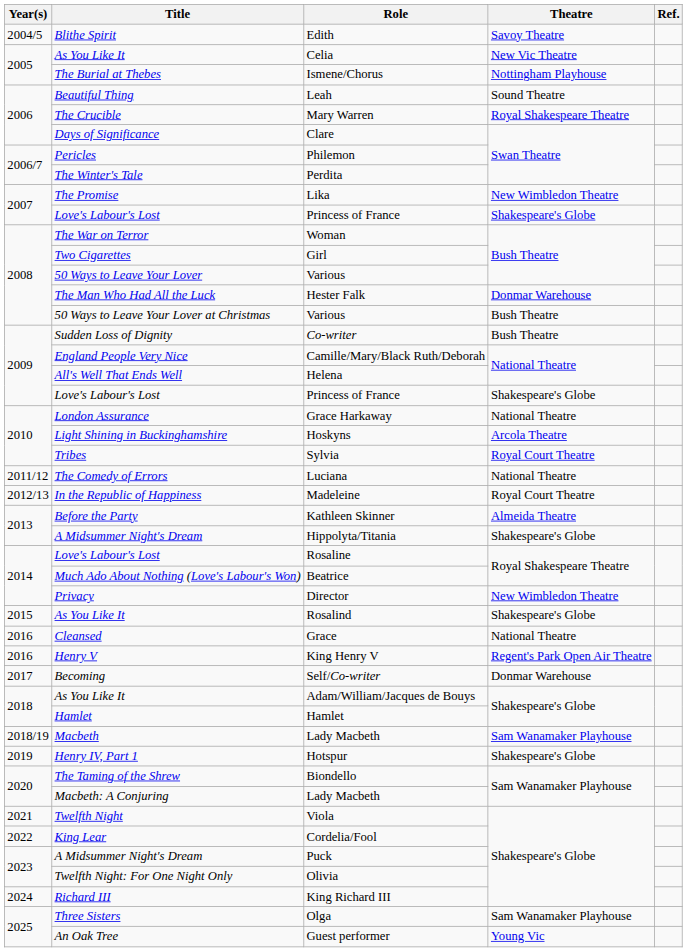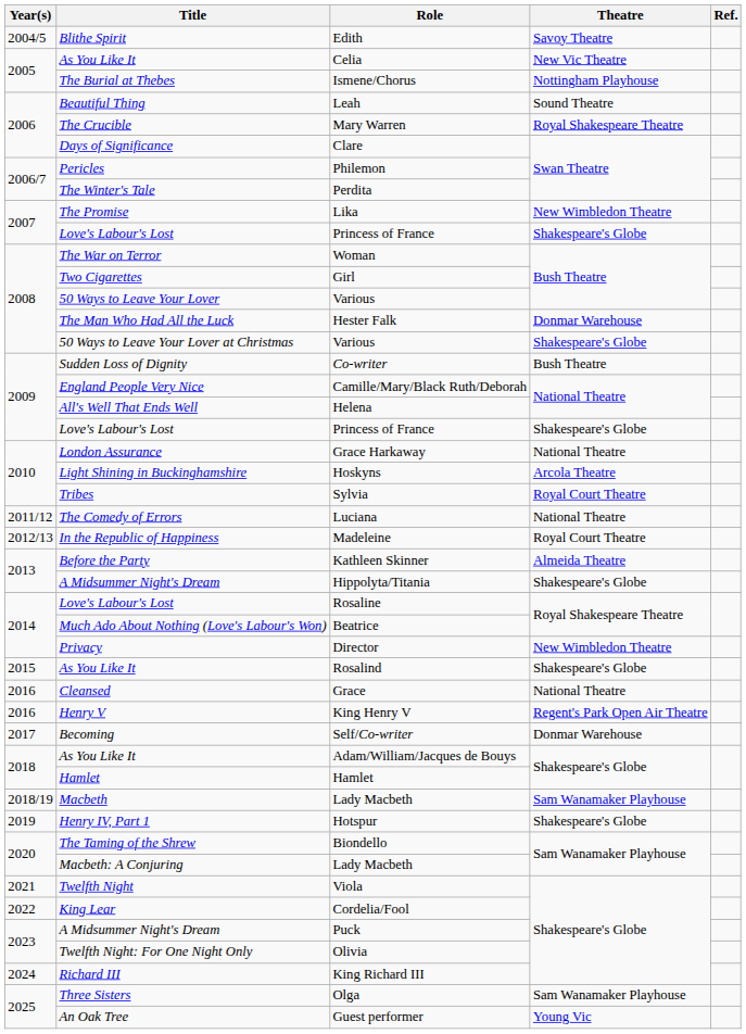 <table class="wikitable">
 <tr>
 <th>Year(s)</th>
 <th>Title</th>
 <th>Role</th>
 <th>Theatre</th>
 <th>Ref.</th>
 </tr>
 <tr>
 <td>2004/5</td>
 <td><em><a href='#'>Blithe Spirit</a></em></td>
 <td>Edith</td>
 <td><a href='#'>Savoy Theatre</a></td>
 <td></td>
 </tr>
 <tr>
 <td rowspan="2">2005</td>
 <td><em><a href='#'>As You Like It</a></em></td>
 <td>Celia</td>
 <td><a href='#'>New Vic Theatre</a></td>
 <td></td>
 </tr>
 <tr>
 <td><em><a href='#'>The Burial at Thebes</a></em></td>
 <td>Ismene/Chorus</td>
 <td><a href='#'>Nottingham Playhouse</a></td>
 <td></td>
 </tr>
 <tr>
 <td rowspan="3">2006</td>
 <td><em><a href='#'>Beautiful Thing</a></em></td>
 <td>Leah</td>
 <td>Sound Theatre</td>
 <td></td>
 </tr>
 <tr>
 <td><em><a href='#'>The Crucible</a></em></td>
 <td>Mary Warren</td>
 <td><a href='#'>Royal Shakespeare Theatre</a></td>
 <td></td>
 </tr>
 <tr>
 <td><em><a href='#'>Days of Significance</a></em></td>
 <td>Clare</td>
 <td rowspan="3"><a href='#'>Swan Theatre</a></td>
 <td></td>
 </tr>
 <tr>
 <td rowspan="2">2006/7</td>
 <td><em><a href='#'>Pericles</a></em></td>
 <td>Philemon</td>
 <td></td>
 </tr>
 <tr>
 <td><em><a href='#'>The Winter's Tale</a></em></td>
 <td>Perdita</td>
 <td></td>
 </tr>
 <tr>
 <td rowspan="2">2007</td>
 <td><em><a href='#'>The Promise</a></em></td>
 <td>Lika</td>
 <td><a href='#'>New Wimbledon Theatre</a></td>
 <td></td>
 </tr>
 <tr>
 <td><em><a href='#'>Love's Labour's Lost</a></em></td>
 <td>Princess of France</td>
 <td><a href='#'>Shakespeare's Globe</a></td>
 <td></td>
 </tr>
 <tr>
 <td rowspan="5">2008</td>
 <td><em><a href='#'>The War on Terror</a></em></td>
 <td>Woman</td>
 <td rowspan="3"><a href='#'>Bush Theatre</a></td>
 <td></td>
 </tr>
 <tr>
 <td><em><a href='#'>Two Cigarettes</a></em></td>
 <td>Girl</td>
 <td></td>
 </tr>
 <tr>
 <td><em><a href='#'>50 Ways to Leave Your Lover</a></em></td>
 <td>Various</td>
 <td></td>
 </tr>
 <tr>
 <td><em><a href='#'>The Man Who Had All the Luck</a></em></td>
 <td>Hester Falk</td>
 <td><a href='#'>Donmar Warehouse</a></td>
 <td></td>
 </tr>
 <tr>
 <td><em>50 Ways to Leave Your Lover at Christmas</em></td>
 <td>Various</td>
-<td>Bush Theatre</td>
+<td><a href='#'>Shakespeare's Globe</a></td>
 <td></td>
 </tr>
 <tr>
 <td rowspan="4">2009</td>
 <td><em>Sudden Loss of Dignity</em></td>
 <td><em>Co-writer</em></td>
 <td>Bush Theatre</td>
 <td></td>
 </tr>
 <tr>
 <td><em><a href='#'>England People Very Nice</a></em></td>
 <td>Camille/Mary/Black Ruth/Deborah</td>
 <td rowspan="2"><a href='#'>National Theatre</a></td>
 <td></td>
 </tr>
 <tr>
 <td><em><a href='#'>All's Well That Ends Well</a></em></td>
 <td>Helena</td>
 <td></td>
 </tr>
 <tr>
 <td><em>Love's Labour's Lost</em></td>
 <td>Princess of France</td>
 <td>Shakespeare's Globe</td>
 <td></td>
 </tr>
 <tr>
 <td rowspan="3">2010</td>
 <td><em><a href='#'>London Assurance</a></em></td>
 <td>Grace Harkaway</td>
 <td>National Theatre</td>
 <td></td>
 </tr>
 <tr>
 <td><em><a href='#'>Light Shining in Buckinghamshire</a></em></td>
 <td>Hoskyns</td>
 <td><a href='#'>Arcola Theatre</a></td>
 <td></td>
 </tr>
 <tr>
 <td><em><a href='#'>Tribes</a></em></td>
 <td>Sylvia</td>
 <td><a href='#'>Royal Court Theatre</a></td>
 <td></td>
 </tr>
 <tr>
 <td>2011/12</td>
 <td><em><a href='#'>The Comedy of Errors</a></em></td>
 <td>Luciana</td>
 <td>National Theatre</td>
 <td></td>
 </tr>
 <tr>
 <td>2012/13</td>
 <td><em><a href='#'>In the Republic of Happiness</a></em></td>
 <td>Madeleine</td>
 <td>Royal Court Theatre</td>
 <td></td>
 </tr>
 <tr>
 <td rowspan="2">2013</td>
 <td><em><a href='#'>Before the Party</a></em></td>
 <td>Kathleen Skinner</td>
 <td><a href='#'>Almeida Theatre</a></td>
 <td></td>
 </tr>
 <tr>
 <td><em><a href='#'>A Midsummer Night's Dream</a></em></td>
 <td>Hippolyta/Titania</td>
 <td>Shakespeare's Globe</td>
 <td></td>
 </tr>
 <tr>
 <td rowspan="3">2014</td>
 <td><em><a href='#'>Love's Labour's Lost</a></em></td>
 <td>Rosaline</td>
 <td rowspan="2">Royal Shakespeare Theatre</td>
 <td rowspan="2"></td>
 </tr>
 <tr>
 <td><em><a href='#'>Much Ado About Nothing</a> (<a href='#'>Love's Labour's Won</a>)</em></td>
 <td>Beatrice</td>
 </tr>
 <tr>
 <td><em><a href='#'>Privacy</a></em></td>
 <td>Director</td>
 <td><a href='#'>New Wimbledon Theatre</a></td>
 <td></td>
 </tr>
 <tr>
 <td>2015</td>
 <td><em><a href='#'>As You Like It</a></em></td>
 <td>Rosalind</td>
 <td>Shakespeare's Globe</td>
 <td></td>
 </tr>
 <tr>
 <td>2016</td>
 <td><em><a href='#'>Cleansed</a></em></td>
 <td>Grace</td>
 <td>National Theatre</td>
 <td></td>
 </tr>
 <tr>
 <td>2016</td>
 <td><em><a href='#'>Henry V</a></em></td>
 <td>King Henry V</td>
 <td><a href='#'>Regent's Park Open Air Theatre</a></td>
 <td></td>
 </tr>
 <tr>
 <td>2017</td>
 <td><em>Becoming</em></td>
 <td>Self/<em>Co-writer</em></td>
 <td>Donmar Warehouse</td>
 <td></td>
 </tr>
 <tr>
 <td rowspan="2">2018</td>
 <td><em>As You Like It</em></td>
 <td>Adam/William/Jacques de Bouys</td>
 <td rowspan="2">Shakespeare's Globe</td>
 <td rowspan="2"></td>
 </tr>
 <tr>
 <td><em><a href='#'>Hamlet</a></em></td>
 <td>Hamlet</td>
 </tr>
 <tr>
 <td>2018/19</td>
 <td><em><a href='#'>Macbeth</a></em></td>
 <td>Lady Macbeth</td>
 <td><a href='#'>Sam Wanamaker Playhouse</a></td>
 <td></td>
 </tr>
 <tr>
 <td>2019</td>
 <td><em><a href='#'>Henry IV, Part 1</a></em></td>
 <td>Hotspur</td>
 <td>Shakespeare's Globe</td>
 <td></td>
 </tr>
 <tr>
 <td rowspan="2">2020</td>
 <td><em><a href='#'>The Taming of the Shrew</a></em></td>
 <td>Biondello</td>
 <td rowspan="2">Sam Wanamaker Playhouse</td>
 <td></td>
 </tr>
 <tr>
 <td><em>Macbeth: A Conjuring</em></td>
 <td>Lady Macbeth</td>
 <td></td>
 </tr>
 <tr>
 <td>2021</td>
 <td><em><a href='#'>Twelfth Night</a></em></td>
 <td>Viola</td>
 <td rowspan="5">Shakespeare's Globe</td>
 <td></td>
 </tr>
 <tr>
 <td>2022</td>
 <td><em><a href='#'>King Lear</a></em></td>
 <td>Cordelia/Fool</td>
 <td></td>
 </tr>
 <tr>
 <td rowspan="2">2023</td>
 <td><em>A Midsummer Night's Dream</em></td>
 <td>Puck</td>
 <td></td>
 </tr>
 <tr>
 <td><em>Twelfth Night: For One Night Only</em></td>
 <td>Olivia</td>
 <td></td>
 </tr>
 <tr>
 <td>2024</td>
 <td><em><a href='#'>Richard III</a></em></td>
 <td>King Richard III</td>
 <td></td>
 </tr>
 <tr>
 <td rowspan="2">2025</td>
 <td><em><a href='#'>Three Sisters</a></em></td>
 <td>Olga</td>
 <td>Sam Wanamaker Playhouse</td>
 <td></td>
 </tr>
 <tr>
 <td><em>An Oak Tree</em></td>
 <td>Guest performer</td>
 <td><a href='#'>Young Vic</a></td>
 <td></td>
 </tr>
 </table>
